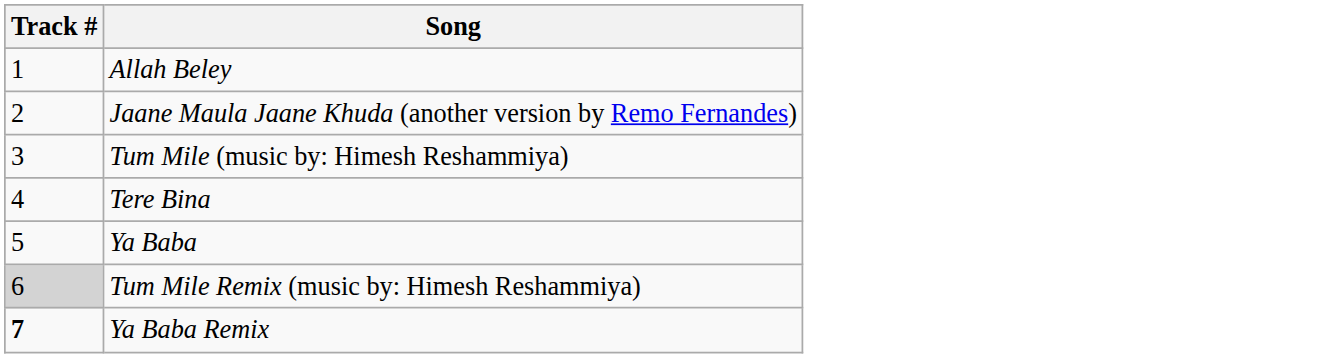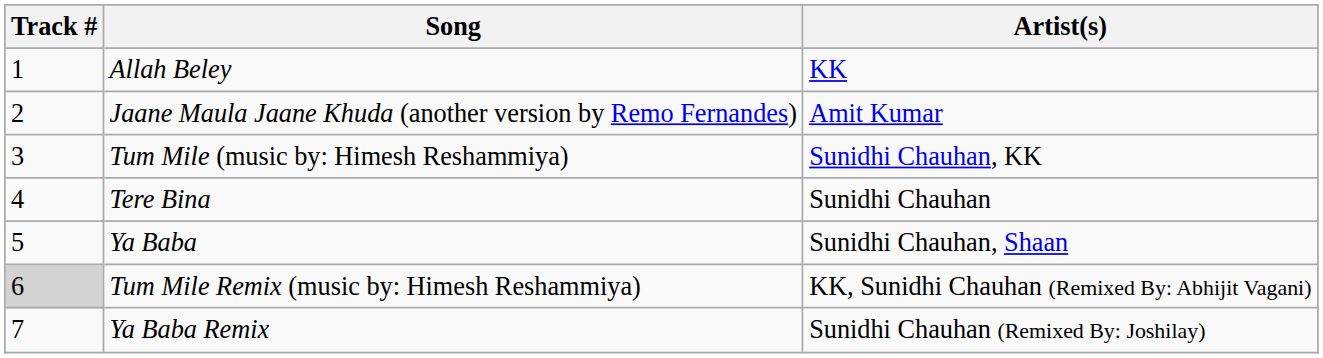 <table class="wikitable tracklist" style="font-size:95%;">
 <tr>
 <th>Track #</th>
 <th>Song</th>
+<th>Artist(s)</th>
 </tr>
 <tr>
 <td>1</td>
 <td><em>Allah Beley</em></td>
+<td><a href='#'>KK</a></td>
 </tr>
 <tr>
 <td>2</td>
 <td><em>Jaane Maula Jaane Khuda</em> (another version by <a href='#'>Remo Fernandes</a>)</td>
+<td><a href='#'>Amit Kumar</a></td>
 </tr>
 <tr>
 <td>3</td>
 <td><em>Tum Mile</em> (music by: Himesh Reshammiya)</td>
+<td><a href='#'>Sunidhi Chauhan</a>, KK</td>
 </tr>
 <tr>
 <td>4</td>
 <td><em>Tere Bina</em></td>
+<td>Sunidhi Chauhan</td>
 </tr>
 <tr>
 <td>5</td>
 <td><em>Ya Baba</em></td>
+<td>Sunidhi Chauhan, <a href='#'>Shaan</a></td>
 </tr>
 <tr>
 <td style="background: lightgrey;">6</td>
 <td><em>Tum Mile Remix</em> (music by: Himesh Reshammiya)</td>
+<td>KK, Sunidhi Chauhan <small>(Remixed By: Abhijit Vagani)</small></td>
 </tr>
 <tr>
-<td><strong>7</strong></td>
+<td>7</td>
 <td><em>Ya Baba Remix</em></td>
+<td>Sunidhi Chauhan <small>(Remixed By: Joshilay)</small></td>
 </tr>
 </table>
